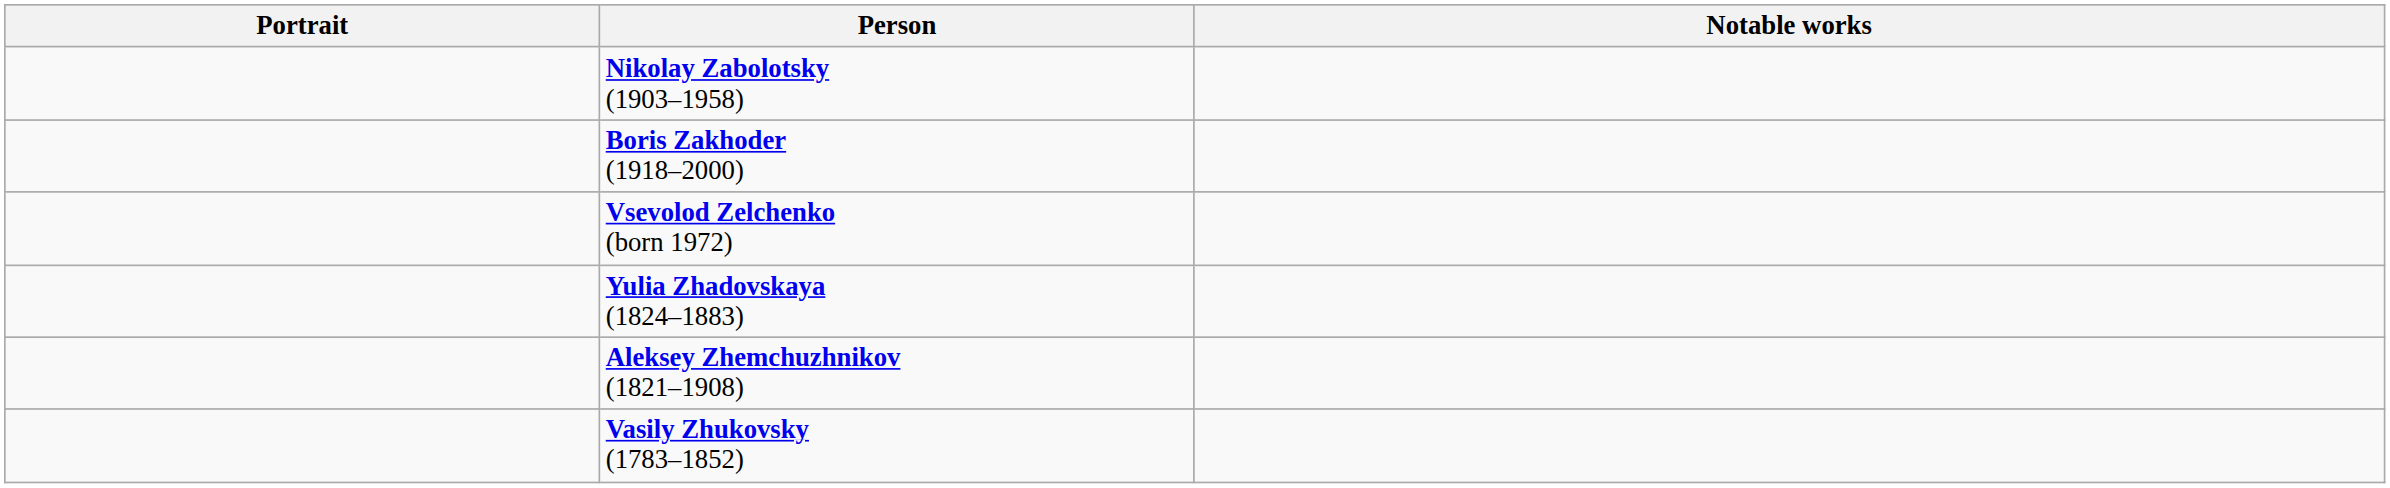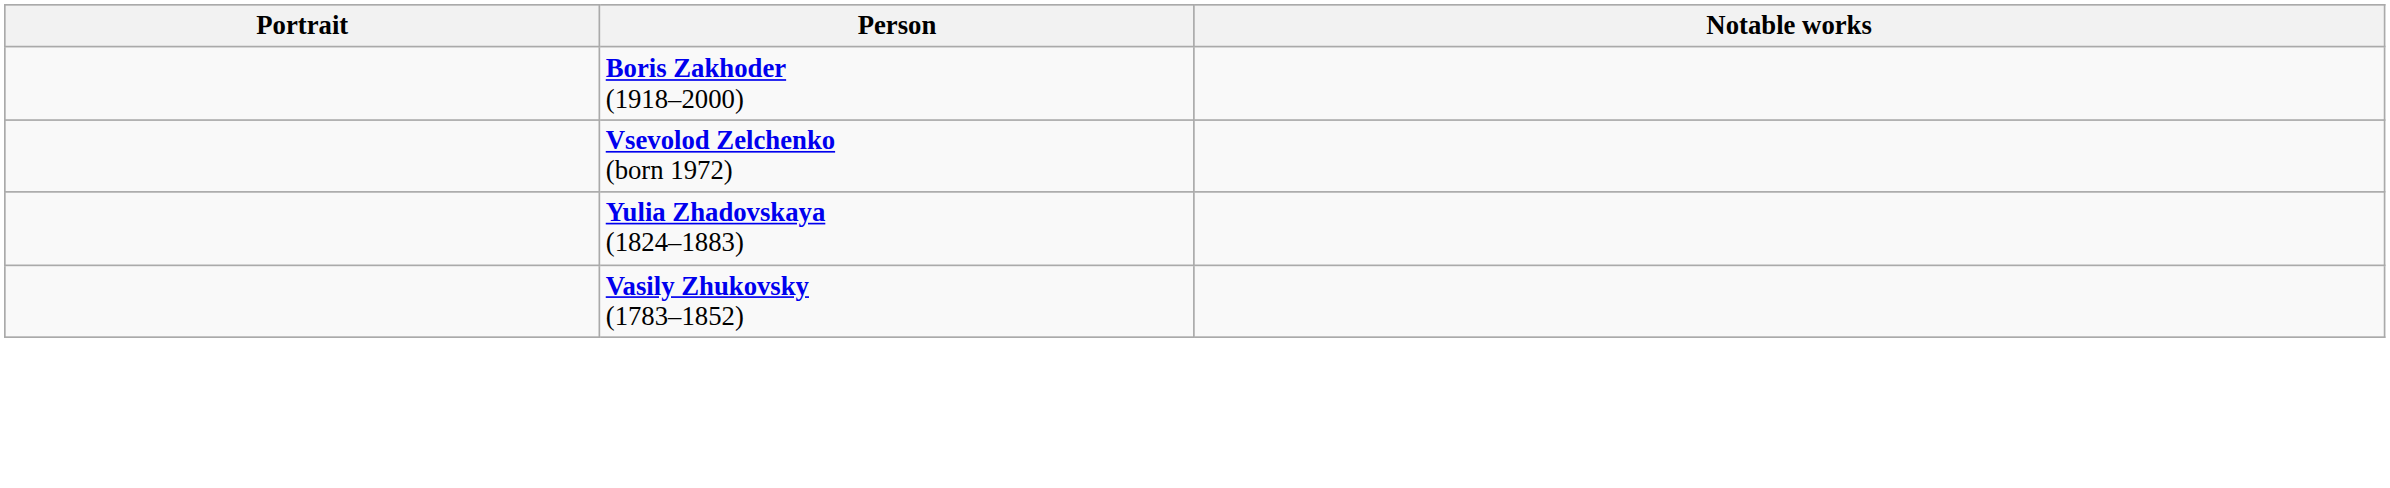 <table class="wikitable" style="width:90%;">
 <tr>
 <th style="width:25%;">Portrait</th>
 <th style="width:25%;">Person</th>
 <th style="width:50%;">Notable works</th>
-</tr>
-<tr>
-<td align=center></td>
-<td><strong><a href='#'>Nikolay Zabolotsky</a></strong><br> (1903–1958)</td>
-<td></td>
 </tr>
 <tr>
 <td align=center></td>
 <td><strong><a href='#'>Boris Zakhoder</a></strong><br> (1918–2000)</td>
 <td></td>
 </tr>
 <tr>
 <td align=center></td>
 <td><strong><a href='#'>Vsevolod Zelchenko</a></strong><br> (born 1972)</td>
 <td></td>
 </tr>
 <tr>
 <td align=center></td>
 <td><strong><a href='#'>Yulia Zhadovskaya</a></strong><br> (1824–1883)</td>
 <td></td>
 </tr>
 <tr>
 <td align=center></td>
-<td><strong><a href='#'>Aleksey Zhemchuzhnikov</a></strong><br> (1821–1908)</td>
-<td></td>
-</tr>
-<tr>
-<td align=center></td>
 <td><strong><a href='#'>Vasily Zhukovsky</a></strong><br> (1783–1852)</td>
 <td></td>
 </tr>
 </table>
